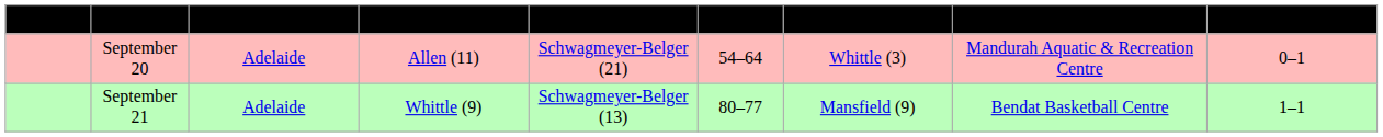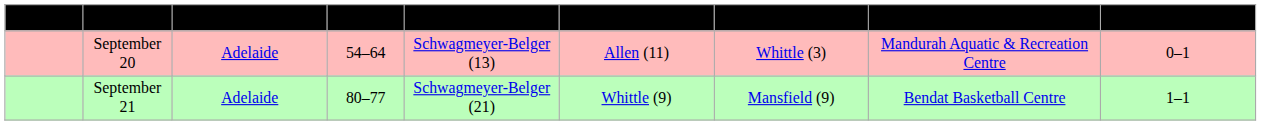 <table class="wikitable" style="font-size:90%; text-align: center; width: 90%; margin:1em auto;">
 <tr>
 <th style="background:black; width: 5%;"><span>Game</span></th>
 <th style="background:black; width: 5%;"><span>Date</span></th>
 <th style="background:black; width: 10%;"><span>Team</span></th>
+<th style="background:black; width: 5%;"><span>Score</span></th>
+<th style="background:black; width: 10%;"><span>High points</span></th>
 <th style="background:black; width: 10%;"><span>High rebounds</span></th>
-<th style="background:black; width: 10%;"><span>High points</span></th>
-<th style="background:black; width: 5%;"><span>Score</span></th>
 <th style="background:black; width: 10%;"><span>High assists</span></th>
 <th style="background:black; width: 15%;"><span>Location</span></th>
 <th style="background:black; width: 10%;"><span>Record</span></th>
 </tr>
 <tr style= "background:#fbb;">
 <td></td>
 <td>September <br> 20</td>
 <td><a href='#'>Adelaide</a></td>
+<td>54–64</td>
+<td><a href='#'>Schwagmeyer-Belger</a> (13)</td>
 <td><a href='#'>Allen</a> (11)</td>
-<td><a href='#'>Schwagmeyer-Belger</a> (21)</td>
-<td>54–64</td>
 <td><a href='#'>Whittle</a> (3)</td>
 <td><a href='#'>Mandurah Aquatic & Recreation Centre</a></td>
 <td>0–1</td>
 </tr>
 <tr style= "background:#bfb;">
 <td></td>
 <td>September <br> 21</td>
 <td><a href='#'>Adelaide</a></td>
+<td>80–77</td>
+<td><a href='#'>Schwagmeyer-Belger</a> (21)</td>
 <td><a href='#'>Whittle</a> (9)</td>
-<td><a href='#'>Schwagmeyer-Belger</a> (13)</td>
-<td>80–77</td>
 <td><a href='#'>Mansfield</a> (9)</td>
 <td><a href='#'>Bendat Basketball Centre</a></td>
 <td>1–1</td>
 </tr>
 </table>
